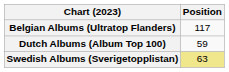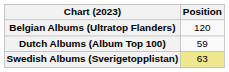 <table class="wikitable sortable plainrowheaders" style="text-align:center">
 <tr>
 <th scope="col">Chart (2023)</th>
 <th scope="col">Position</th>
 </tr>
 <tr>
 <th scope="row">Belgian Albums (Ultratop Flanders)</th>
-<td>117</td>
+<td>120</td>
 </tr>
 <tr>
 <th scope="row">Dutch Albums (Album Top 100)</th>
 <td>59</td>
 </tr>
 <tr>
 <th scope="row">Swedish Albums (Sverigetopplistan)</th>
 <td style="background: khaki;">63</td>
 </tr>
 </table>
